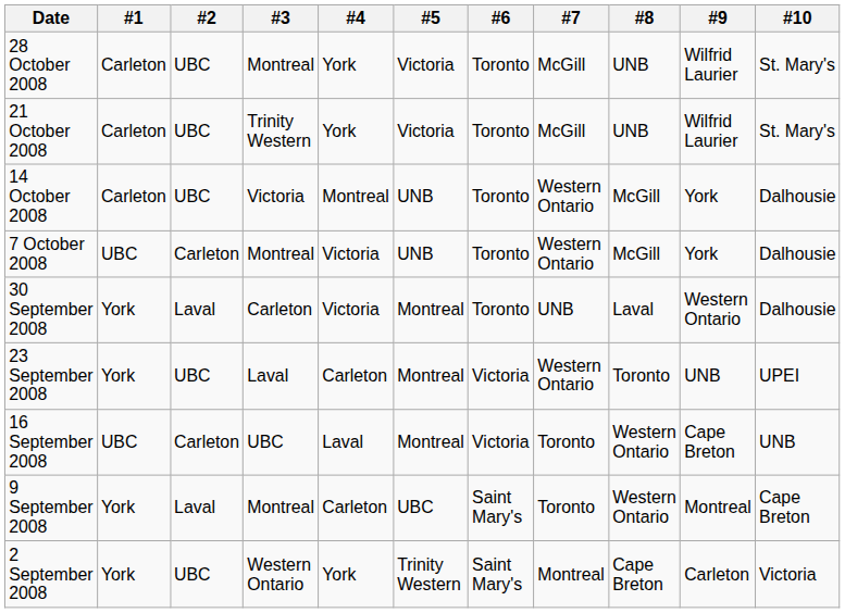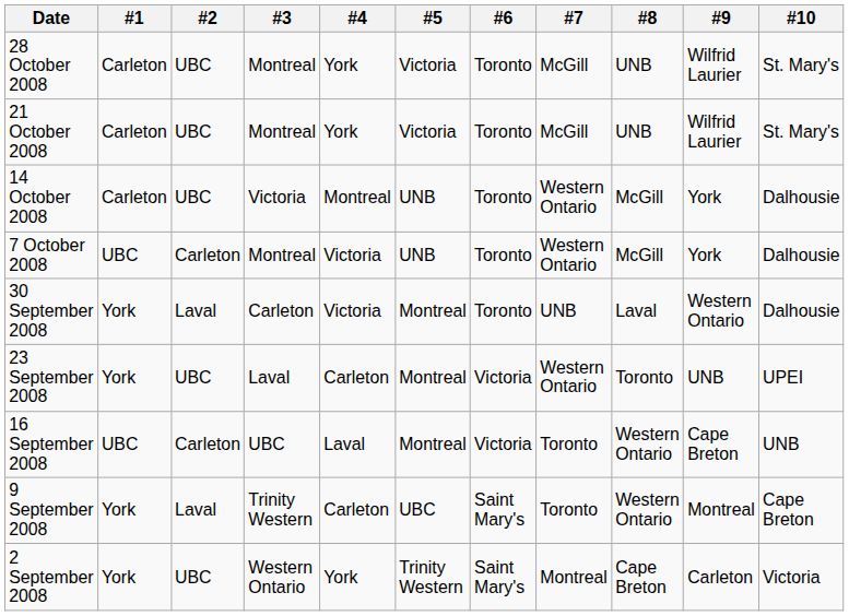 <table class="wikitable" border="1">
 <tr>
 <th>Date</th>
 <th>#1</th>
 <th>#2</th>
 <th>#3</th>
 <th>#4</th>
 <th>#5</th>
 <th>#6</th>
 <th>#7</th>
 <th>#8</th>
 <th>#9</th>
 <th>#10</th>
 </tr>
 <tr>
 <td>28 October 2008</td>
 <td>Carleton</td>
 <td>UBC</td>
 <td>Montreal</td>
 <td>York</td>
 <td>Victoria</td>
 <td>Toronto</td>
 <td>McGill</td>
 <td>UNB</td>
 <td>Wilfrid Laurier</td>
 <td>St. Mary's</td>
 </tr>
 <tr>
 <td>21 October 2008</td>
 <td>Carleton</td>
 <td>UBC</td>
-<td>Trinity Western</td>
+<td>Montreal</td>
 <td>York</td>
 <td>Victoria</td>
 <td>Toronto</td>
 <td>McGill</td>
 <td>UNB</td>
 <td>Wilfrid Laurier</td>
 <td>St. Mary's</td>
 </tr>
 <tr>
 <td>14 October 2008</td>
 <td>Carleton</td>
 <td>UBC</td>
 <td>Victoria</td>
 <td>Montreal</td>
 <td>UNB</td>
 <td>Toronto</td>
 <td>Western Ontario</td>
 <td>McGill</td>
 <td>York</td>
 <td>Dalhousie</td>
 </tr>
 <tr>
 <td>7 October 2008</td>
 <td>UBC</td>
 <td>Carleton</td>
 <td>Montreal</td>
 <td>Victoria</td>
 <td>UNB</td>
 <td>Toronto</td>
 <td>Western Ontario</td>
 <td>McGill</td>
 <td>York</td>
 <td>Dalhousie</td>
 </tr>
 <tr>
 <td>30 September 2008</td>
 <td>York</td>
 <td>Laval</td>
 <td>Carleton</td>
 <td>Victoria</td>
 <td>Montreal</td>
 <td>Toronto</td>
 <td>UNB</td>
 <td>Laval</td>
 <td>Western Ontario</td>
 <td>Dalhousie</td>
 </tr>
 <tr>
 <td>23 September 2008</td>
 <td>York</td>
 <td>UBC</td>
 <td>Laval</td>
 <td>Carleton</td>
 <td>Montreal</td>
 <td>Victoria</td>
 <td>Western Ontario</td>
 <td>Toronto</td>
 <td>UNB</td>
 <td>UPEI</td>
 </tr>
 <tr>
 <td>16 September 2008</td>
 <td>UBC</td>
 <td>Carleton</td>
 <td>UBC</td>
 <td>Laval</td>
 <td>Montreal</td>
 <td>Victoria</td>
 <td>Toronto</td>
 <td>Western Ontario</td>
 <td>Cape Breton</td>
 <td>UNB</td>
 </tr>
 <tr>
 <td>9 September 2008</td>
 <td>York</td>
 <td>Laval</td>
-<td>Montreal</td>
+<td>Trinity Western</td>
 <td>Carleton</td>
 <td>UBC</td>
 <td>Saint Mary's</td>
 <td>Toronto</td>
 <td>Western Ontario</td>
 <td>Montreal</td>
 <td>Cape Breton</td>
 </tr>
 <tr>
 <td>2 September 2008</td>
 <td>York</td>
 <td>UBC</td>
 <td>Western Ontario</td>
 <td>York</td>
 <td>Trinity Western</td>
 <td>Saint Mary's</td>
 <td>Montreal</td>
 <td>Cape Breton</td>
 <td>Carleton</td>
 <td>Victoria</td>
 </tr>
 </table>
